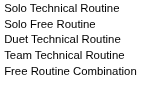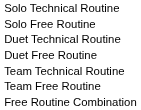 <table>
 <tr>
 <td>Solo Technical Routine<br></td>
 <td><strong></strong></td>
 <td></td>
 <td></td>
 </tr>
 <tr>
 <td>Solo Free Routine<br></td>
 <td><strong></strong></td>
 <td></td>
 <td></td>
 </tr>
 <tr>
 <td>Duet Technical Routine<br></td>
 <td><strong> <br> </strong></td>
 <td> <br> </td>
 <td> <br> </td>
 </tr>
 <tr>
+<td>Duet Free Routine<br></td>
+<td><strong> <br> </strong></td>
+<td> <br> </td>
+<td> <br> </td>
+</tr>
+<tr>
 <td>Team Technical Routine<br></td>
+<td><strong></strong></td>
+<td></td>
+<td></td>
+</tr>
+<tr>
+<td>Team Free Routine<br></td>
 <td><strong></strong></td>
 <td></td>
 <td></td>
 </tr>
 <tr>
 <td>Free Routine Combination<br></td>
 <td><strong></strong></td>
 <td></td>
 <td></td>
 </tr>
 </table>
